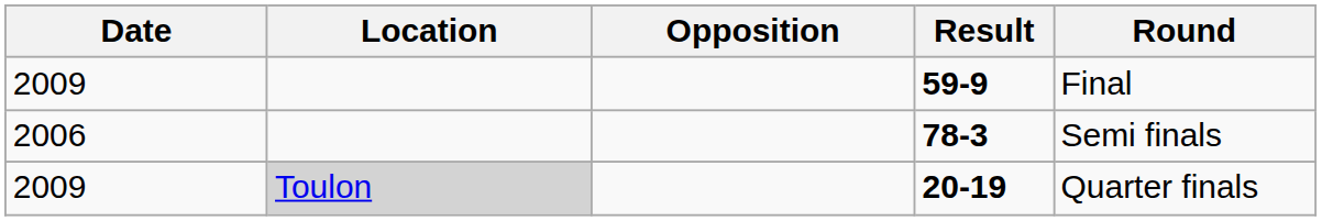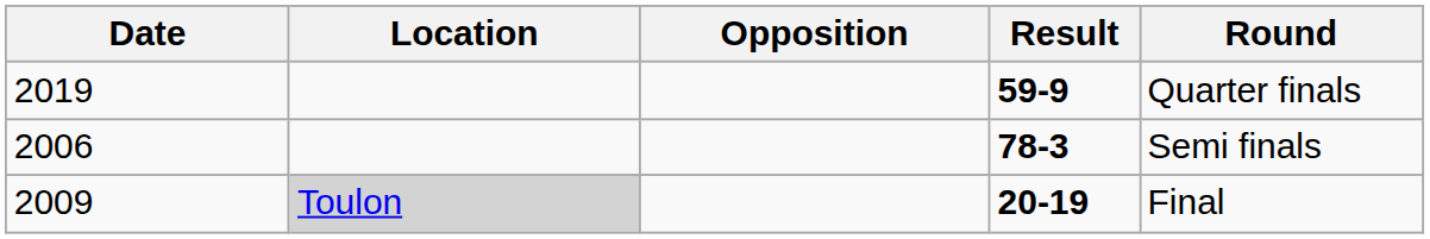 <table class="wikitable">
 <tr style="text-align:left;">
 <th width="120">Date</th>
 <th width="150">Location</th>
 <th width="150">Opposition</th>
 <th width="60">Result</th>
 <th width="120">Round</th>
 </tr>
 <tr>
-<td>2009</td>
+<td>2019</td>
 <td></td>
 <td></td>
 <td><strong>59-9</strong></td>
-<td>Final</td>
+<td>Quarter finals</td>
 </tr>
 <tr>
 <td>2006</td>
 <td></td>
 <td></td>
 <td><strong>78-3</strong></td>
 <td>Semi finals</td>
 </tr>
 <tr>
 <td>2009</td>
 <td style="background: lightgrey;"><a href='#'>Toulon</a></td>
 <td></td>
 <td><strong>20-19</strong></td>
-<td>Quarter finals</td>
+<td>Final</td>
 </tr>
 </table>
